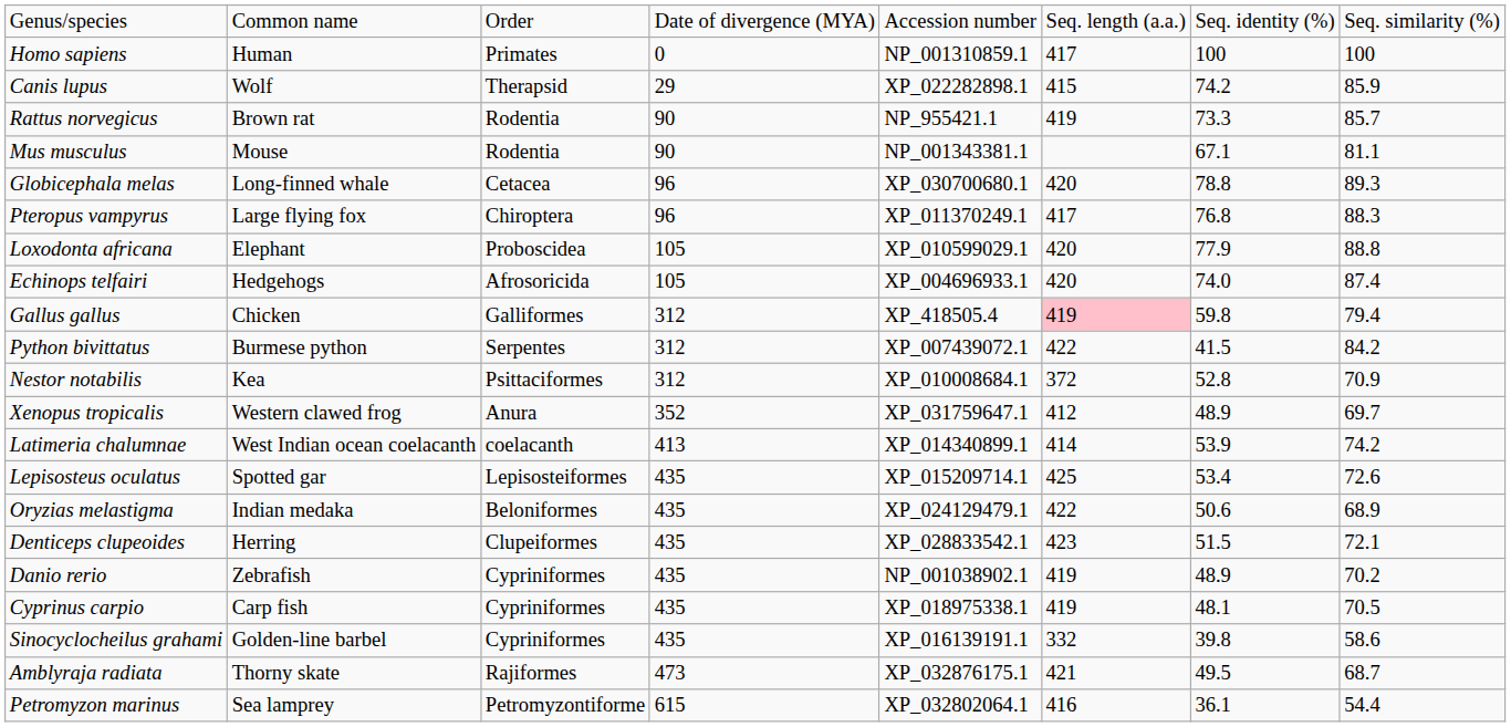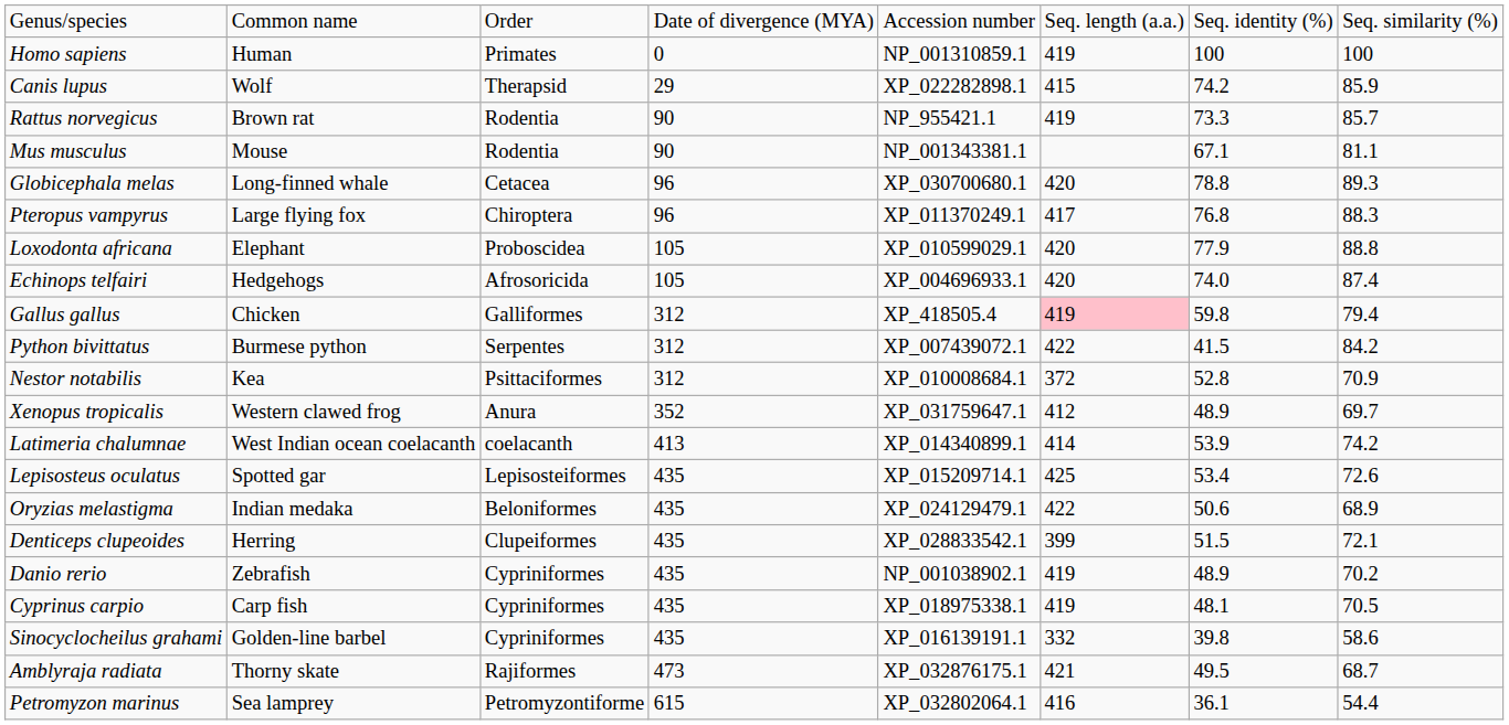 <table class="wikitable">
 <tr>
 <td>Genus/species</td>
 <td>Common name</td>
 <td>Order</td>
 <td>Date of divergence (MYA)</td>
 <td>Accession number</td>
 <td>Seq. length (a.a.)</td>
 <td>Seq. identity (%)</td>
 <td>Seq. similarity (%)</td>
 </tr>
 <tr>
 <td><em>Homo sapiens</em></td>
 <td>Human</td>
 <td>Primates</td>
 <td>0</td>
 <td>NP_001310859.1</td>
-<td>417</td>
+<td>419</td>
 <td>100</td>
 <td>100</td>
 </tr>
 <tr>
 <td><em>Canis lupus</em></td>
 <td>Wolf</td>
 <td>Therapsid</td>
 <td>29</td>
 <td>XP_022282898.1</td>
 <td>415</td>
 <td>74.2</td>
 <td>85.9</td>
 </tr>
 <tr>
 <td><em>Rattus norvegicus</em></td>
 <td>Brown rat</td>
 <td>Rodentia</td>
 <td>90</td>
 <td>NP_955421.1</td>
 <td>419</td>
 <td>73.3</td>
 <td>85.7</td>
 </tr>
 <tr>
 <td><em>Mus musculus</em></td>
 <td>Mouse</td>
 <td>Rodentia</td>
 <td>90</td>
 <td>NP_001343381.1</td>
 <td></td>
 <td>67.1</td>
 <td>81.1</td>
 </tr>
 <tr>
 <td><em>Globicephala melas</em></td>
 <td>Long-finned whale</td>
 <td>Cetacea</td>
 <td>96</td>
 <td>XP_030700680.1</td>
 <td>420</td>
 <td>78.8</td>
 <td>89.3</td>
 </tr>
 <tr>
 <td><em>Pteropus vampyrus</em></td>
 <td>Large flying fox</td>
 <td>Chiroptera</td>
 <td>96</td>
 <td>XP_011370249.1</td>
 <td>417</td>
 <td>76.8</td>
 <td>88.3</td>
 </tr>
 <tr>
 <td><em>Loxodonta africana</em></td>
 <td>Elephant</td>
 <td>Proboscidea</td>
 <td>105</td>
 <td>XP_010599029.1</td>
 <td>420</td>
 <td>77.9</td>
 <td>88.8</td>
 </tr>
 <tr>
 <td><em>Echinops telfairi</em></td>
 <td>Hedgehogs</td>
 <td>Afrosoricida</td>
 <td>105</td>
 <td>XP_004696933.1</td>
 <td>420</td>
 <td>74.0</td>
 <td>87.4</td>
 </tr>
 <tr>
 <td><em>Gallus gallus</em></td>
 <td>Chicken</td>
 <td>Galliformes</td>
 <td>312</td>
 <td>XP_418505.4</td>
 <td style="background: pink;">419</td>
 <td>59.8</td>
 <td>79.4</td>
 </tr>
 <tr>
 <td><em>Python bivittatus</em></td>
 <td>Burmese python</td>
 <td>Serpentes</td>
 <td>312</td>
 <td>XP_007439072.1</td>
 <td>422</td>
 <td>41.5</td>
 <td>84.2</td>
 </tr>
 <tr>
 <td><em>Nestor notabilis</em></td>
 <td>Kea</td>
 <td>Psittaciformes</td>
 <td>312</td>
 <td>XP_010008684.1</td>
 <td>372</td>
 <td>52.8</td>
 <td>70.9</td>
 </tr>
 <tr>
 <td><em>Xenopus tropicalis</em></td>
 <td>Western clawed frog</td>
 <td>Anura</td>
 <td>352</td>
 <td>XP_031759647.1</td>
 <td>412</td>
 <td>48.9</td>
 <td>69.7</td>
 </tr>
 <tr>
 <td><em>Latimeria chalumnae</em></td>
 <td>West Indian ocean  coelacanth</td>
 <td>coelacanth</td>
 <td>413</td>
 <td>XP_014340899.1</td>
 <td>414</td>
 <td>53.9</td>
 <td>74.2</td>
 </tr>
 <tr>
 <td><em>Lepisosteus oculatus</em></td>
 <td>Spotted gar</td>
 <td>Lepisosteiformes</td>
 <td>435</td>
 <td>XP_015209714.1</td>
 <td>425</td>
 <td>53.4</td>
 <td>72.6</td>
 </tr>
 <tr>
 <td><em>Oryzias melastigma</em></td>
 <td>Indian medaka</td>
 <td>Beloniformes</td>
 <td>435</td>
 <td>XP_024129479.1</td>
 <td>422</td>
 <td>50.6</td>
 <td>68.9</td>
 </tr>
 <tr>
 <td><em>Denticeps clupeoides</em></td>
 <td>Herring</td>
 <td>Clupeiformes</td>
 <td>435</td>
 <td>XP_028833542.1</td>
-<td>423</td>
+<td>399</td>
 <td>51.5</td>
 <td>72.1</td>
 </tr>
 <tr>
 <td><em>Danio rerio</em></td>
 <td>Zebrafish</td>
 <td>Cypriniformes</td>
 <td>435</td>
 <td>NP_001038902.1</td>
 <td>419</td>
 <td>48.9</td>
 <td>70.2</td>
 </tr>
 <tr>
 <td><em>Cyprinus carpio</em></td>
 <td>Carp fish</td>
 <td>Cypriniformes</td>
 <td>435</td>
 <td>XP_018975338.1</td>
 <td>419</td>
 <td>48.1</td>
 <td>70.5</td>
 </tr>
 <tr>
 <td><em>Sinocyclocheilus grahami</em></td>
 <td>Golden-line barbel</td>
 <td>Cypriniformes</td>
 <td>435</td>
 <td>XP_016139191.1</td>
 <td>332</td>
 <td>39.8</td>
 <td>58.6</td>
 </tr>
 <tr>
 <td><em>Amblyraja radiata</em></td>
 <td>Thorny skate</td>
 <td>Rajiformes</td>
 <td>473</td>
 <td>XP_032876175.1</td>
 <td>421</td>
 <td>49.5</td>
 <td>68.7</td>
 </tr>
 <tr>
 <td><em>Petromyzon marinus</em></td>
 <td>Sea lamprey</td>
 <td>Petromyzontiforme</td>
 <td>615</td>
 <td>XP_032802064.1</td>
 <td>416</td>
 <td>36.1</td>
 <td>54.4</td>
 </tr>
 </table>
